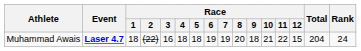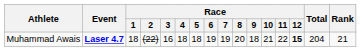 <table class=wikitable style=font-size:90%;text-align:center>
 <tr>
 <th rowspan="2">Athlete</th>
 <th rowspan="2">Event</th>
 <th colspan=12>Race</th>
 <th rowspan=2>Total</th>
 <th rowspan=2>Rank</th>
 </tr>
 <tr style="font-size:95%">
 <th>1</th>
 <th>2</th>
 <th>3</th>
 <th>4</th>
 <th>5</th>
 <th>6</th>
 <th>7</th>
 <th>8</th>
 <th>9</th>
 <th>10</th>
 <th>11</th>
 <th>12</th>
 </tr>
 <tr>
 <td align=left>Muhammad Awais</td>
 <td align=left><strong><a href='#'>Laser 4.7</a></strong></td>
 <td>18</td>
 <td><s>(22)</s></td>
 <td>16</td>
 <td>18</td>
 <td>18</td>
 <td>19</td>
 <td>19</td>
 <td>20</td>
 <td>18</td>
 <td>21</td>
 <td>22</td>
-<td>15</td>
+<td><strong>15</strong></td>
 <td>204</td>
-<td>24</td>
+<td>21</td>
 </tr>
 </table>
